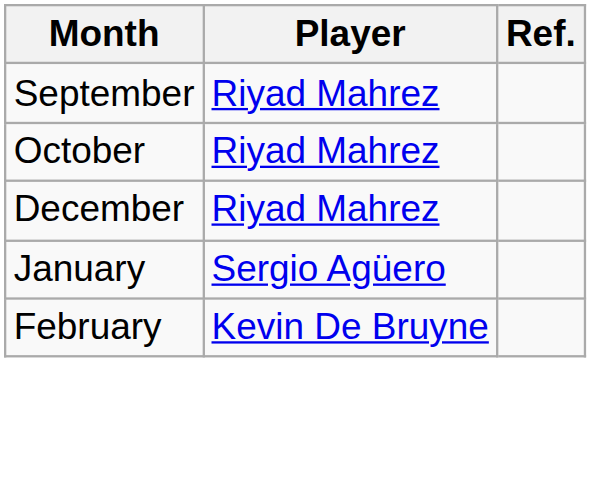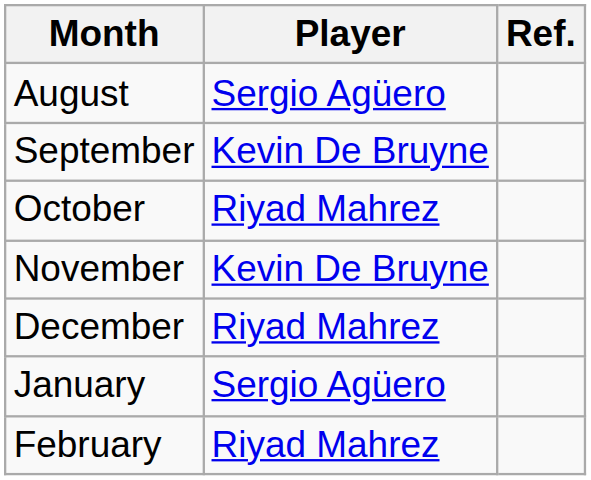 <table class="wikitable">
 <tr>
 <th>Month</th>
 <th>Player</th>
 <th>Ref.</th>
 </tr>
 <tr>
+<td>August</td>
+<td> <a href='#'>Sergio Agüero</a></td>
+<td></td>
+</tr>
+<tr>
 <td>September</td>
-<td> <a href='#'>Riyad Mahrez</a></td>
+<td> <a href='#'>Kevin De Bruyne</a></td>
 <td></td>
 </tr>
 <tr>
 <td>October</td>
 <td> <a href='#'>Riyad Mahrez</a></td>
+<td></td>
+</tr>
+<tr>
+<td>November</td>
+<td> <a href='#'>Kevin De Bruyne</a></td>
 <td></td>
 </tr>
 <tr>
 <td>December</td>
 <td> <a href='#'>Riyad Mahrez</a></td>
 <td></td>
 </tr>
 <tr>
 <td>January</td>
 <td> <a href='#'>Sergio Agüero</a></td>
 <td></td>
 </tr>
 <tr>
 <td>February</td>
-<td> <a href='#'>Kevin De Bruyne</a></td>
+<td> <a href='#'>Riyad Mahrez</a></td>
 <td></td>
 </tr>
 </table>
